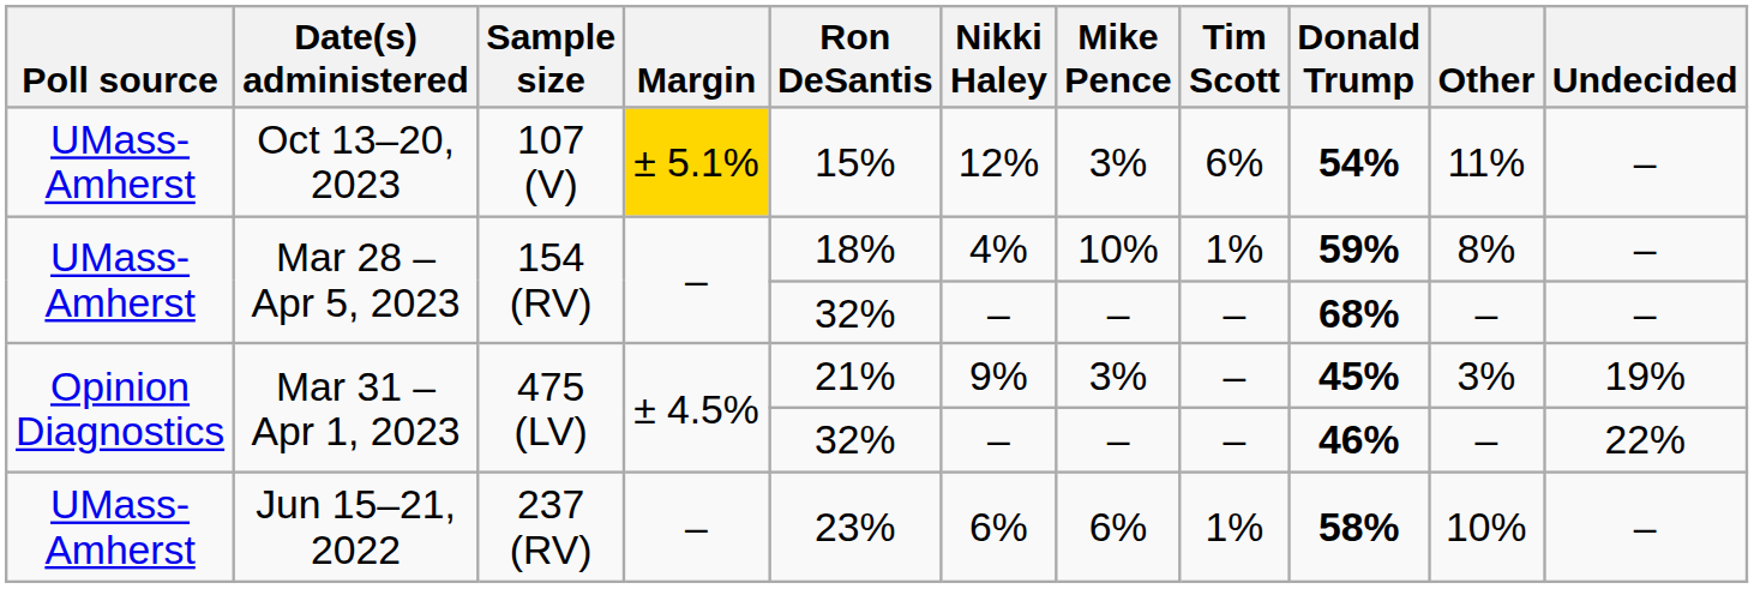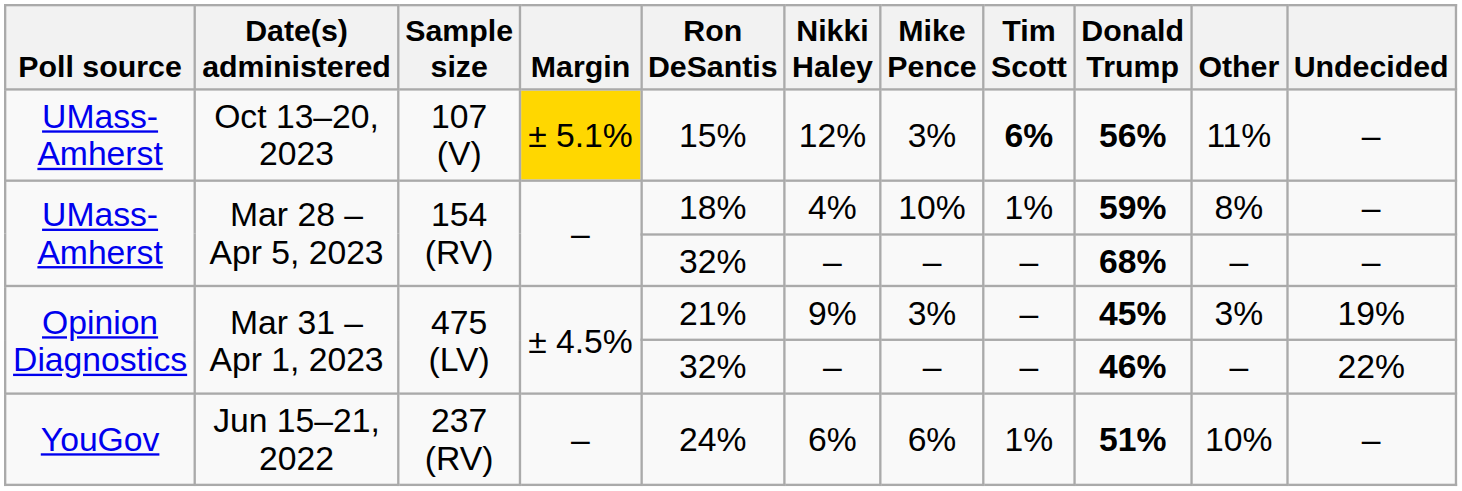 <table class="wikitable mw-datatable" style="font-size:90%;text-align:center;">
 <tr valign=bottom style="font-size:90%;">
 <th>Poll source</th>
 <th>Date(s)<br>administered</th>
 <th>Sample<br>size</th>
 <th>Margin<br></th>
 <th>Ron<br>DeSantis</th>
 <th>Nikki<br>Haley</th>
 <th>Mike<br>Pence</th>
 <th>Tim<br>Scott</th>
 <th>Donald<br>Trump</th>
 <th>Other</th>
 <th>Undecided</th>
 </tr>
 <tr>
 <td><a href='#'>UMass-Amherst</a></td>
 <td>Oct 13–20, 2023</td>
 <td>107 (V)</td>
 <td style="background: gold;">± 5.1%</td>
 <td>15%</td>
 <td>12%</td>
 <td>3%</td>
-<td>6%</td>
-<td><strong>54%</strong></td>
+<td><strong>6%</strong></td>
+<td><strong>56%</strong></td>
 <td>11%</td>
 <td>–</td>
 </tr>
 <tr>
 <td rowspan="2"><a href='#'>UMass-Amherst</a></td>
 <td rowspan="2">Mar 28 – Apr 5, 2023</td>
 <td rowspan="2">154 (RV)</td>
 <td rowspan="2">–</td>
 <td>18%</td>
 <td>4%</td>
 <td>10%</td>
 <td>1%</td>
 <td><strong>59%</strong></td>
 <td>8%</td>
 <td>–</td>
 </tr>
 <tr>
 <td>32%</td>
 <td>–</td>
 <td>–</td>
 <td>–</td>
 <td><strong>68%</strong></td>
 <td>–</td>
 <td>–</td>
 </tr>
 <tr>
 <td rowspan="2"><a href='#'>Opinion Diagnostics</a></td>
 <td rowspan="2">Mar 31 – Apr 1, 2023</td>
 <td rowspan="2">475 (LV)</td>
 <td rowspan="2">± 4.5%</td>
 <td>21%</td>
 <td>9%</td>
 <td>3%</td>
 <td>–</td>
 <td><strong>45%</strong></td>
 <td>3%</td>
 <td>19%</td>
 </tr>
 <tr>
 <td>32%</td>
 <td>–</td>
 <td>–</td>
 <td>–</td>
 <td><strong>46%</strong></td>
 <td>–</td>
 <td>22%</td>
 </tr>
 <tr>
-<td><a href='#'>UMass-Amherst</a></td>
+<td><a href='#'>YouGov</a></td>
 <td>Jun 15–21, 2022</td>
 <td>237 (RV)</td>
 <td>–</td>
-<td>23%</td>
+<td>24%</td>
 <td>6%</td>
 <td>6%</td>
 <td>1%</td>
-<td><strong>58%</strong></td>
+<td><strong>51%</strong></td>
 <td>10%</td>
 <td>–</td>
 </tr>
 </table>
